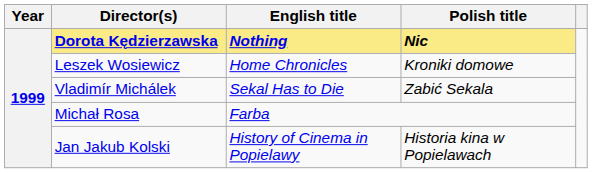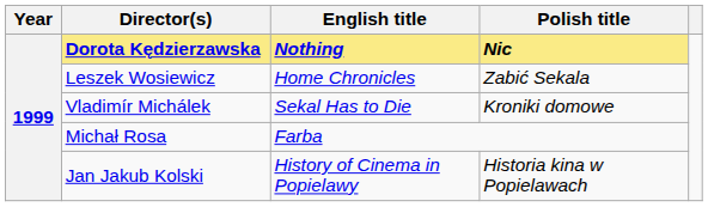 <table class="wikitable sortable">
 <tr>
 <th scope="col" style="width:8%;">Year</th>
 <th scope="col" style="width:30%;">Director(s)</th>
 <th scope="col" style="width:30%;">English title</th>
 <th>Polish title</th>
 <th scope="col" style="width:2%;"></th>
 </tr>
 <tr>
 <th scope="row" rowspan=5 style="text-align:center;"><a href='#'>1999</a><br></th>
 <td style="background:#FAEB86;"><strong><a href='#'>Dorota Kędzierzawska</a></strong></td>
 <td style="background:#FAEB86;"><strong><a href='#'><em>Nothing</em></a></strong></td>
 <td style="background:#FAEB86;"><strong><em>Nic</em></strong></td>
 <td rowspan="5"></td>
 </tr>
 <tr>
 <td><a href='#'>Leszek Wosiewicz</a></td>
 <td><em><a href='#'>Home Chronicles</a></em></td>
-<td><em>Kroniki domowe</em></td>
+<td><em>Zabić Sekala</em></td>
 </tr>
 <tr>
 <td><a href='#'>Vladimír Michálek</a></td>
 <td><em><a href='#'>Sekal Has to Die</a></em></td>
-<td><em>Zabić Sekala</em></td>
+<td><em>Kroniki domowe</em></td>
 </tr>
 <tr>
 <td><a href='#'>Michał Rosa</a></td>
 <td colspan="2"><em><a href='#'>Farba</a></em></td>
 </tr>
 <tr>
 <td><a href='#'>Jan Jakub Kolski</a></td>
 <td><em><a href='#'>History of Cinema in Popielawy</a></em></td>
 <td><em>Historia kina w Popielawach</em></td>
 </tr>
 </table>
